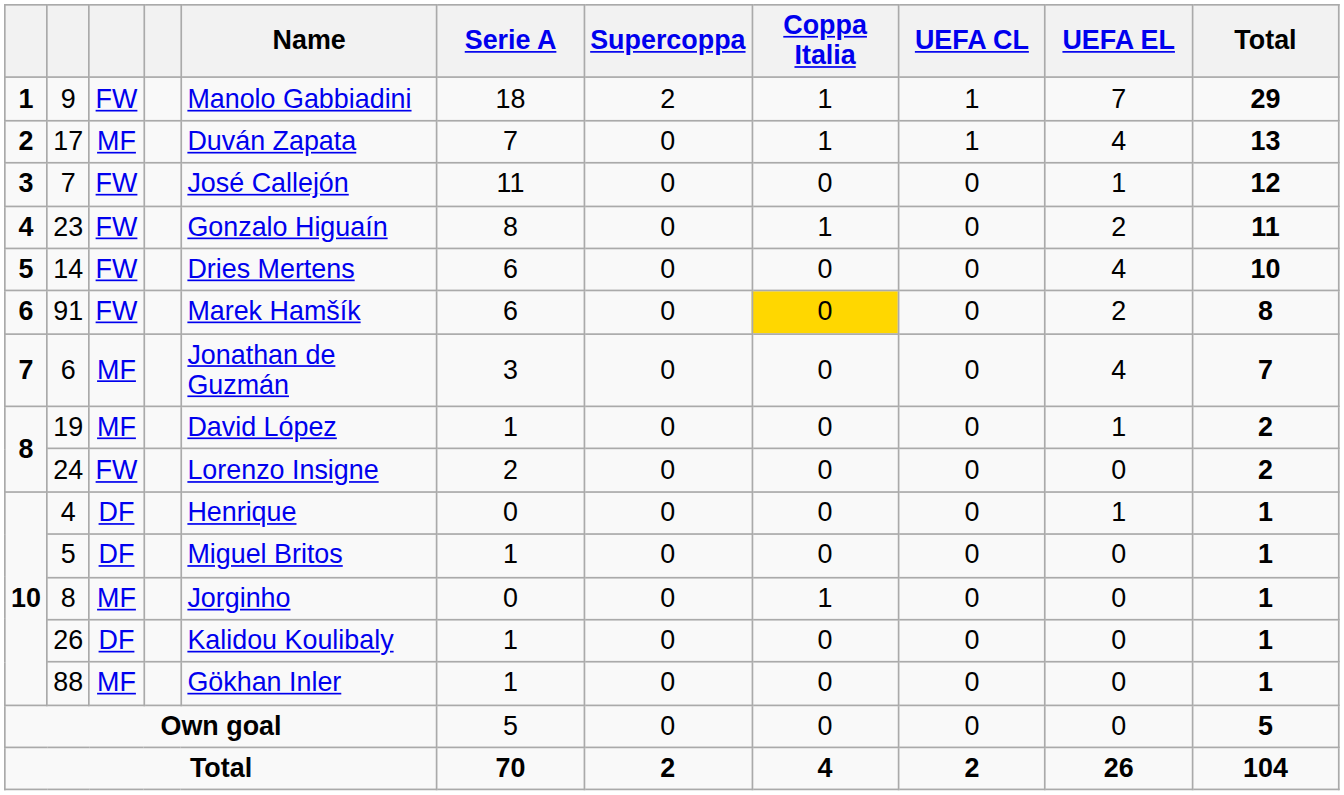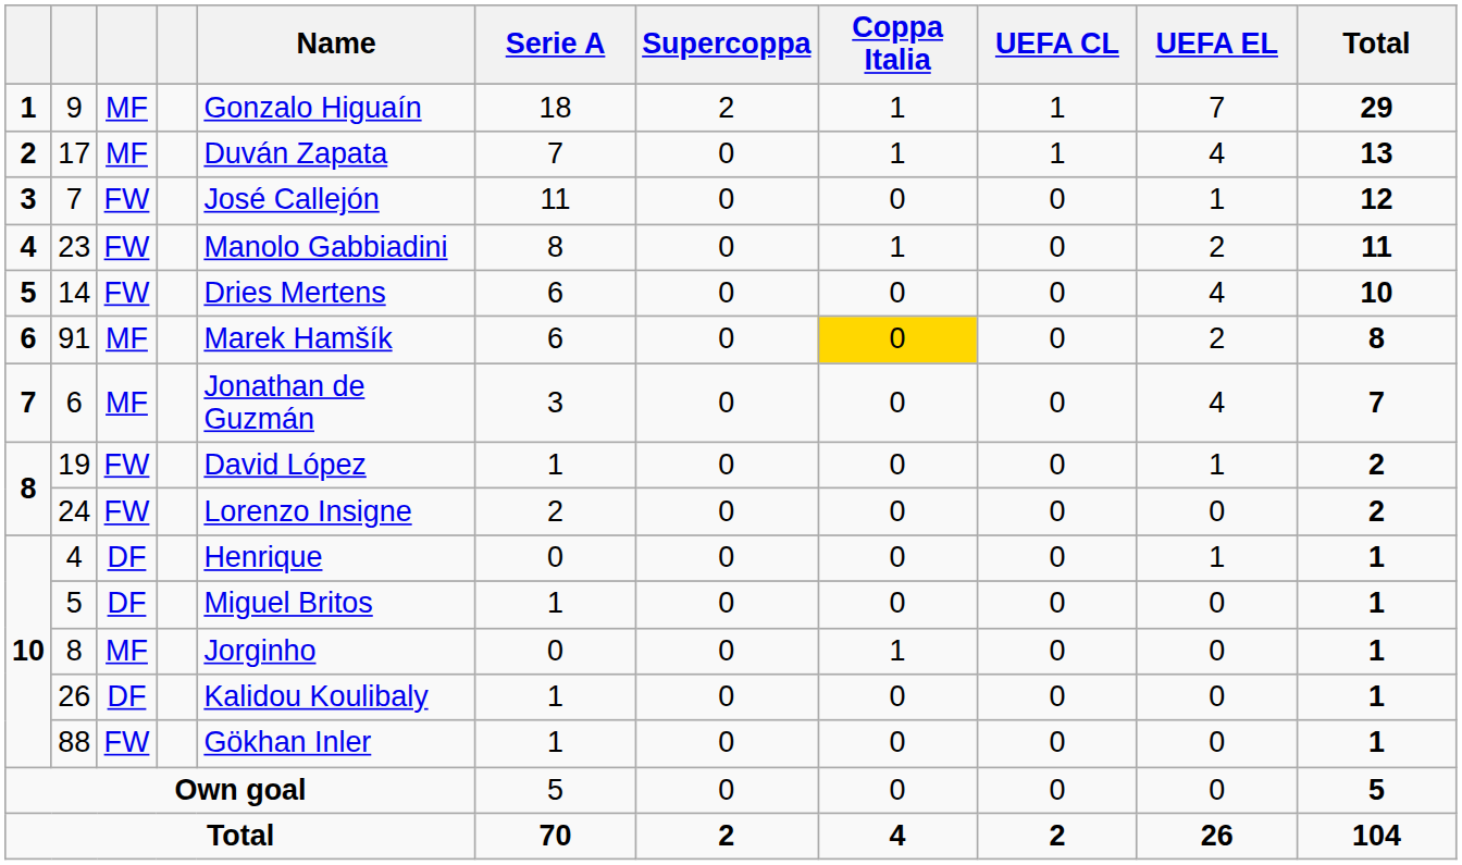 <table class="wikitable" style="text-align:center">
 <tr>
 <th width=15></th>
 <th width=15></th>
 <th width=15></th>
 <th width=15></th>
 <th width=145>Name</th>
 <th width=80><a href='#'>Serie A</a></th>
 <th width=80><a href='#'>Supercoppa</a></th>
 <th width=80><a href='#'>Coppa Italia</a></th>
 <th width=80><a href='#'>UEFA CL</a></th>
 <th width=80><a href='#'>UEFA EL</a></th>
 <th width=80>Total</th>
 </tr>
 <tr>
 <td><strong>1</strong></td>
 <td>9</td>
-<td><a href='#'>FW</a></td>
+<td><a href='#'>MF</a></td>
 <td></td>
-<td align=left><a href='#'>Manolo Gabbiadini</a></td>
+<td align=left><a href='#'>Gonzalo Higuaín</a></td>
 <td>18</td>
 <td>2</td>
 <td>1</td>
 <td>1</td>
 <td>7</td>
 <td><strong>29</strong></td>
 </tr>
 <tr>
 <td><strong>2</strong></td>
 <td>17</td>
 <td><a href='#'>MF</a></td>
 <td></td>
 <td align=left><a href='#'>Duván Zapata</a></td>
 <td>7</td>
 <td>0</td>
 <td>1</td>
 <td>1</td>
 <td>4</td>
 <td><strong>13</strong></td>
 </tr>
 <tr>
 <td><strong>3</strong></td>
 <td>7</td>
 <td><a href='#'>FW</a></td>
 <td></td>
 <td align=left><a href='#'>José Callejón</a></td>
 <td>11</td>
 <td>0</td>
 <td>0</td>
 <td>0</td>
 <td>1</td>
 <td><strong>12</strong></td>
 </tr>
 <tr>
 <td><strong>4</strong></td>
 <td>23</td>
 <td><a href='#'>FW</a></td>
 <td></td>
-<td align=left><a href='#'>Gonzalo Higuaín</a></td>
+<td align=left><a href='#'>Manolo Gabbiadini</a></td>
 <td>8</td>
 <td>0</td>
 <td>1</td>
 <td>0</td>
 <td>2</td>
 <td><strong>11</strong></td>
 </tr>
 <tr>
 <td><strong>5</strong></td>
 <td>14</td>
 <td><a href='#'>FW</a></td>
 <td></td>
 <td align=left><a href='#'>Dries Mertens</a></td>
 <td>6</td>
 <td>0</td>
 <td>0</td>
 <td>0</td>
 <td>4</td>
 <td><strong>10</strong></td>
 </tr>
 <tr>
 <td><strong>6</strong></td>
 <td>91</td>
-<td><a href='#'>FW</a></td>
+<td><a href='#'>MF</a></td>
 <td></td>
 <td align=left><a href='#'>Marek Hamšík</a></td>
 <td>6</td>
 <td>0</td>
 <td style="background: gold;">0</td>
 <td>0</td>
 <td>2</td>
 <td><strong>8</strong></td>
 </tr>
 <tr>
 <td><strong>7</strong></td>
 <td>6</td>
 <td><a href='#'>MF</a></td>
 <td></td>
 <td align=left><a href='#'>Jonathan de Guzmán</a></td>
 <td>3</td>
 <td>0</td>
 <td>0</td>
 <td>0</td>
 <td>4</td>
 <td><strong>7</strong></td>
 </tr>
 <tr>
 <td rowspan=2><strong>8</strong></td>
 <td>19</td>
-<td><a href='#'>MF</a></td>
+<td><a href='#'>FW</a></td>
 <td></td>
 <td align=left><a href='#'>David López</a></td>
 <td>1</td>
 <td>0</td>
 <td>0</td>
 <td>0</td>
 <td>1</td>
 <td><strong>2</strong></td>
 </tr>
 <tr>
 <td>24</td>
 <td><a href='#'>FW</a></td>
 <td></td>
 <td align=left><a href='#'>Lorenzo Insigne</a></td>
 <td>2</td>
 <td>0</td>
 <td>0</td>
 <td>0</td>
 <td>0</td>
 <td><strong>2</strong></td>
 </tr>
 <tr>
 <td rowspan=5><strong>10</strong></td>
 <td>4</td>
 <td><a href='#'>DF</a></td>
 <td></td>
 <td align=left><a href='#'>Henrique</a></td>
 <td>0</td>
 <td>0</td>
 <td>0</td>
 <td>0</td>
 <td>1</td>
 <td><strong>1</strong></td>
 </tr>
 <tr>
 <td>5</td>
 <td><a href='#'>DF</a></td>
 <td></td>
 <td align=left><a href='#'>Miguel Britos</a></td>
 <td>1</td>
 <td>0</td>
 <td>0</td>
 <td>0</td>
 <td>0</td>
 <td><strong>1</strong></td>
 </tr>
 <tr>
 <td>8</td>
 <td><a href='#'>MF</a></td>
 <td></td>
 <td align=left><a href='#'>Jorginho</a></td>
 <td>0</td>
 <td>0</td>
 <td>1</td>
 <td>0</td>
 <td>0</td>
 <td><strong>1</strong></td>
 </tr>
 <tr>
 <td>26</td>
 <td><a href='#'>DF</a></td>
 <td></td>
 <td align=left><a href='#'>Kalidou Koulibaly</a></td>
 <td>1</td>
 <td>0</td>
 <td>0</td>
 <td>0</td>
 <td>0</td>
 <td><strong>1</strong></td>
 </tr>
 <tr>
 <td>88</td>
-<td><a href='#'>MF</a></td>
+<td><a href='#'>FW</a></td>
 <td></td>
 <td align=left><a href='#'>Gökhan Inler</a></td>
 <td>1</td>
 <td>0</td>
 <td>0</td>
 <td>0</td>
 <td>0</td>
 <td><strong>1</strong></td>
 </tr>
 <tr>
 <td colspan=5><strong>Own goal</strong></td>
 <td>5</td>
 <td>0</td>
 <td>0</td>
 <td>0</td>
 <td>0</td>
 <td><strong>5</strong></td>
 </tr>
 <tr>
 <td colspan=5><strong>Total</strong></td>
 <td><strong>70</strong></td>
 <td><strong>2</strong></td>
 <td><strong>4</strong></td>
 <td><strong>2</strong></td>
 <td><strong>26</strong></td>
 <td><strong>104</strong></td>
 </tr>
 </table>
